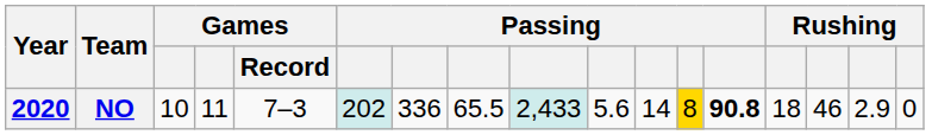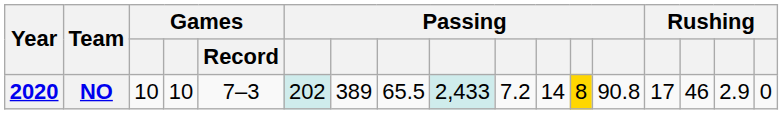 <table class="wikitable" style="text-align:center;">
 <tr>
 <th rowspan="2">Year</th>
 <th rowspan="2">Team</th>
 <th colspan="3">Games</th>
 <th colspan="8">Passing</th>
 <th colspan="4">Rushing</th>
 </tr>
 <tr>
 <th></th>
 <th></th>
 <th>Record</th>
 <th></th>
 <th></th>
 <th></th>
 <th></th>
 <th></th>
 <th></th>
 <th></th>
 <th></th>
 <th></th>
 <th></th>
 <th></th>
 <th></th>
 </tr>
 <tr>
 <th><a href='#'>2020</a></th>
 <th><a href='#'>NO</a></th>
 <td>10</td>
-<td>11</td>
+<td>10</td>
 <td>7–3</td>
 <td style="background:#cfecec;">202</td>
-<td>336</td>
+<td>389</td>
 <td>65.5</td>
 <td style="background:#cfecec;">2,433</td>
-<td>5.6</td>
+<td>7.2</td>
 <td>14</td>
 <td style="background: gold;">8</td>
-<td><strong>90.8</strong></td>
-<td>18</td>
+<td>90.8</td>
+<td>17</td>
 <td>46</td>
 <td>2.9</td>
 <td>0</td>
 </tr>
 </table>
